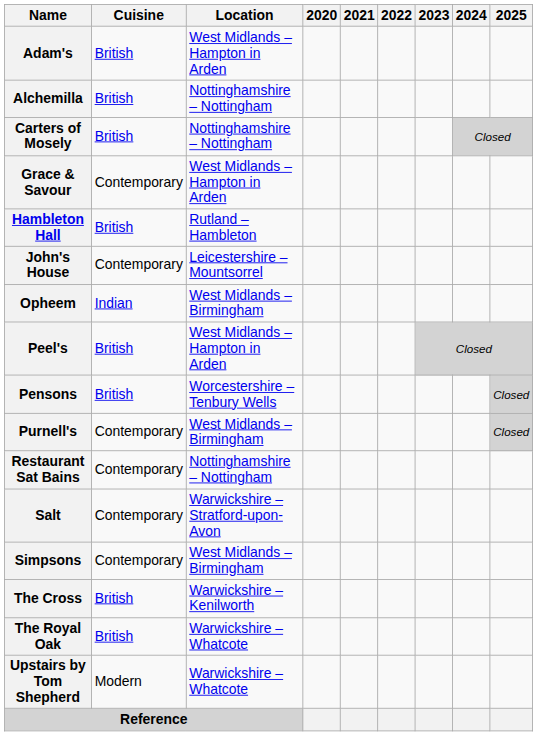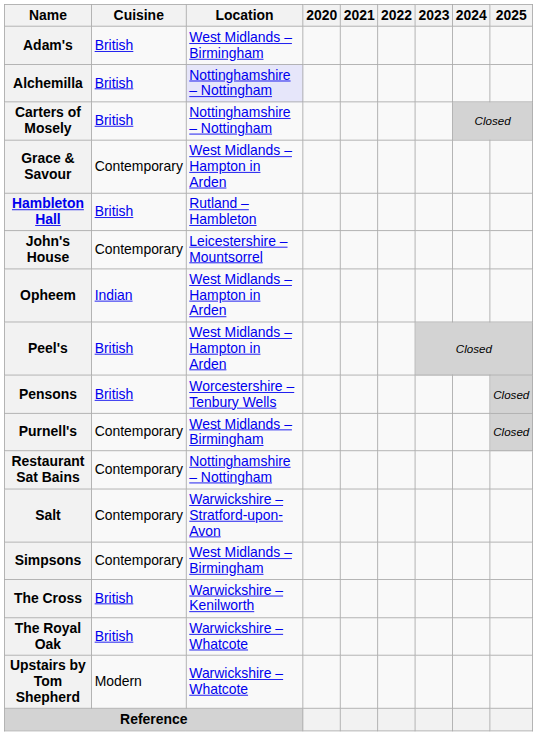 <table class="wikitable sortable plainrowheaders">
 <tr>
 <th scope="col">Name</th>
 <th scope="col">Cuisine</th>
 <th scope="col">Location</th>
 <th scope="col">2020</th>
 <th scope="col">2021</th>
 <th scope="col">2022</th>
 <th scope="col">2023</th>
 <th scope="col">2024</th>
 <th scope="col">2025</th>
 </tr>
 <tr>
 <th scope="row">Adam's</th>
 <td><a href='#'>British</a></td>
-<td><a href='#'>West Midlands – Hampton in Arden</a></td>
+<td><a href='#'>West Midlands – Birmingham</a></td>
 <td></td>
 <td></td>
 <td></td>
 <td></td>
 <td></td>
 <td></td>
 </tr>
 <tr>
 <th scope="row">Alchemilla</th>
 <td><a href='#'>British</a></td>
-<td><a href='#'>Nottinghamshire – Nottingham</a></td>
+<td style="background: lavender;"><a href='#'>Nottinghamshire – Nottingham</a></td>
 <td></td>
 <td></td>
 <td></td>
 <td></td>
 <td></td>
 <td></td>
 </tr>
 <tr>
 <th scope="row">Carters of Mosely</th>
 <td><a href='#'>British</a></td>
 <td><a href='#'>Nottinghamshire – Nottingham</a></td>
 <td></td>
 <td></td>
 <td></td>
 <td></td>
 <td colspan="2" style="text-align: center;background: lightgray;"><small><em>Closed</em></small></td>
 </tr>
 <tr>
 <th scope="row">Grace & Savour</th>
 <td>Contemporary</td>
 <td><a href='#'>West Midlands – Hampton in Arden</a></td>
 <td></td>
 <td></td>
 <td></td>
 <td></td>
 <td></td>
 <td></td>
 </tr>
 <tr>
 <th scope="row"><a href='#'>Hambleton Hall</a></th>
 <td><a href='#'>British</a></td>
 <td><a href='#'>Rutland – Hambleton</a></td>
 <td></td>
 <td></td>
 <td></td>
 <td></td>
 <td></td>
 <td></td>
 </tr>
 <tr>
 <th scope="row">John's House</th>
 <td>Contemporary</td>
 <td><a href='#'>Leicestershire – Mountsorrel</a></td>
 <td></td>
 <td></td>
 <td></td>
 <td></td>
 <td></td>
 <td></td>
 </tr>
 <tr>
 <th scope="row">Opheem</th>
 <td><a href='#'>Indian</a></td>
-<td><a href='#'>West Midlands – Birmingham</a></td>
+<td><a href='#'>West Midlands – Hampton in Arden</a></td>
 <td></td>
 <td></td>
 <td></td>
 <td></td>
 <td></td>
 <td></td>
 </tr>
 <tr>
 <th scope="row">Peel's</th>
 <td><a href='#'>British</a></td>
 <td><a href='#'>West Midlands – Hampton in Arden</a></td>
 <td></td>
 <td></td>
 <td></td>
 <td colspan="3" style="text-align: center;background: lightgray;"><small><em>Closed</em></small></td>
 </tr>
 <tr>
 <th scope="row">Pensons</th>
 <td><a href='#'>British</a></td>
 <td><a href='#'>Worcestershire – Tenbury Wells</a></td>
 <td></td>
 <td></td>
 <td></td>
 <td></td>
 <td></td>
 <td colspan="1" style="text-align: center;background: lightgray;"><small><em>Closed</em></small></td>
 </tr>
 <tr>
 <th scope="row">Purnell's</th>
 <td>Contemporary</td>
 <td><a href='#'>West Midlands – Birmingham</a></td>
 <td></td>
 <td></td>
 <td></td>
 <td></td>
 <td></td>
 <td colspan="1" style="text-align: center;background: lightgray;"><small><em>Closed</em></small></td>
 </tr>
 <tr>
 <th scope="row">Restaurant Sat Bains</th>
 <td>Contemporary</td>
 <td><a href='#'>Nottinghamshire – Nottingham</a></td>
 <td></td>
 <td></td>
 <td></td>
 <td></td>
 <td></td>
 <td></td>
 </tr>
 <tr>
 <th scope="row">Salt</th>
 <td>Contemporary</td>
 <td><a href='#'>Warwickshire – Stratford-upon-Avon</a></td>
 <td></td>
 <td></td>
 <td></td>
 <td></td>
 <td></td>
 <td></td>
 </tr>
 <tr>
 <th scope="row">Simpsons</th>
 <td>Contemporary</td>
 <td><a href='#'>West Midlands – Birmingham</a></td>
 <td></td>
 <td></td>
 <td></td>
 <td></td>
 <td></td>
 <td></td>
 </tr>
 <tr>
 <th scope="row">The Cross</th>
 <td><a href='#'>British</a></td>
 <td><a href='#'>Warwickshire – Kenilworth</a></td>
 <td></td>
 <td></td>
 <td></td>
 <td></td>
 <td></td>
 <td></td>
 </tr>
 <tr>
 <th scope="row">The Royal Oak</th>
 <td><a href='#'>British</a></td>
 <td><a href='#'>Warwickshire – Whatcote</a></td>
 <td></td>
 <td></td>
 <td></td>
 <td></td>
 <td></td>
 <td></td>
 </tr>
 <tr>
 <th scope="row">Upstairs by Tom Shepherd</th>
 <td>Modern</td>
 <td><a href='#'>Warwickshire – Whatcote</a></td>
 <td></td>
 <td></td>
 <td></td>
 <td></td>
 <td></td>
 <td></td>
 </tr>
 <tr>
 <th colspan="3" style="text-align: center;background: lightgray;">Reference</th>
 <th></th>
 <th></th>
 <th></th>
 <th></th>
 <th></th>
 <th></th>
 </tr>
 </table>
